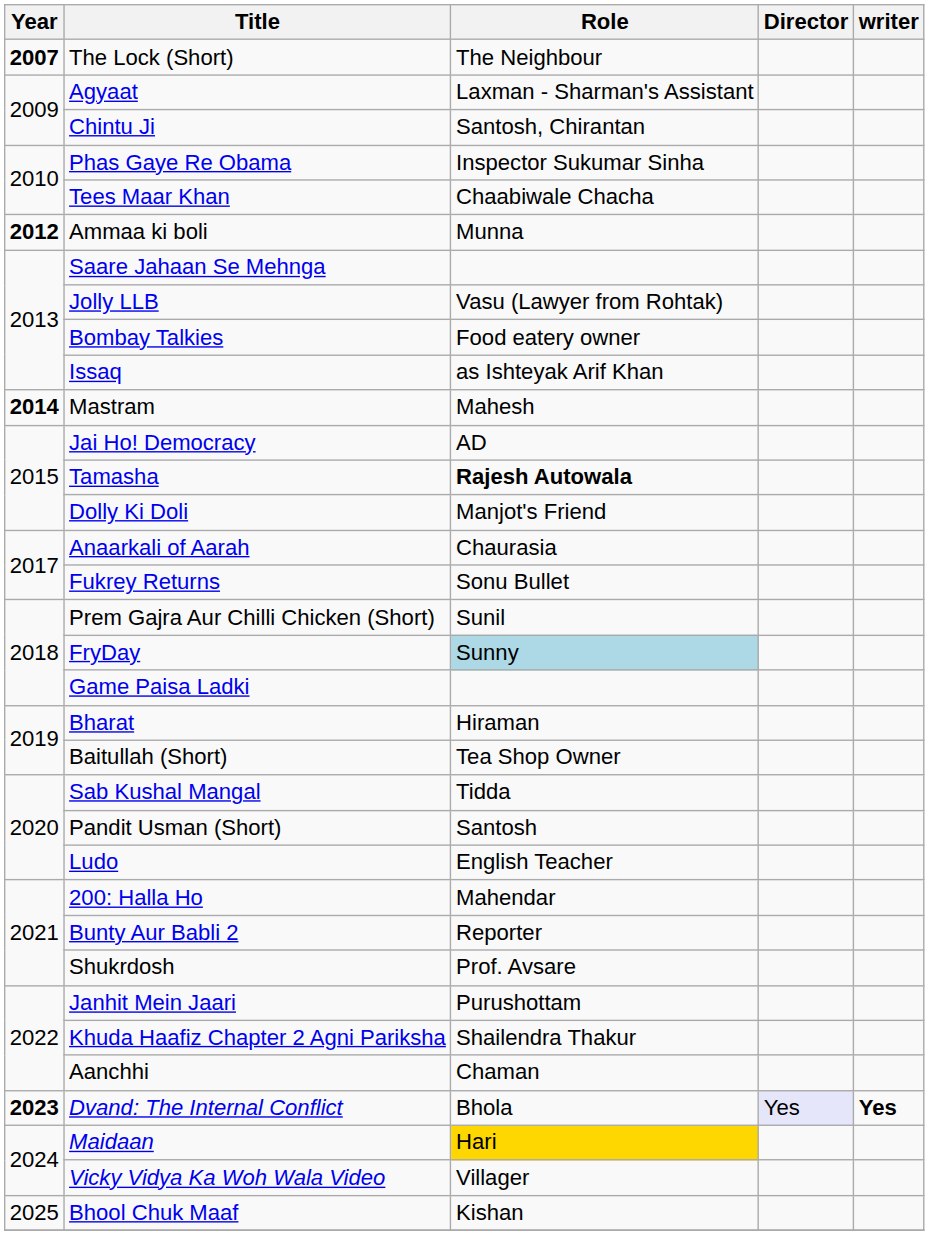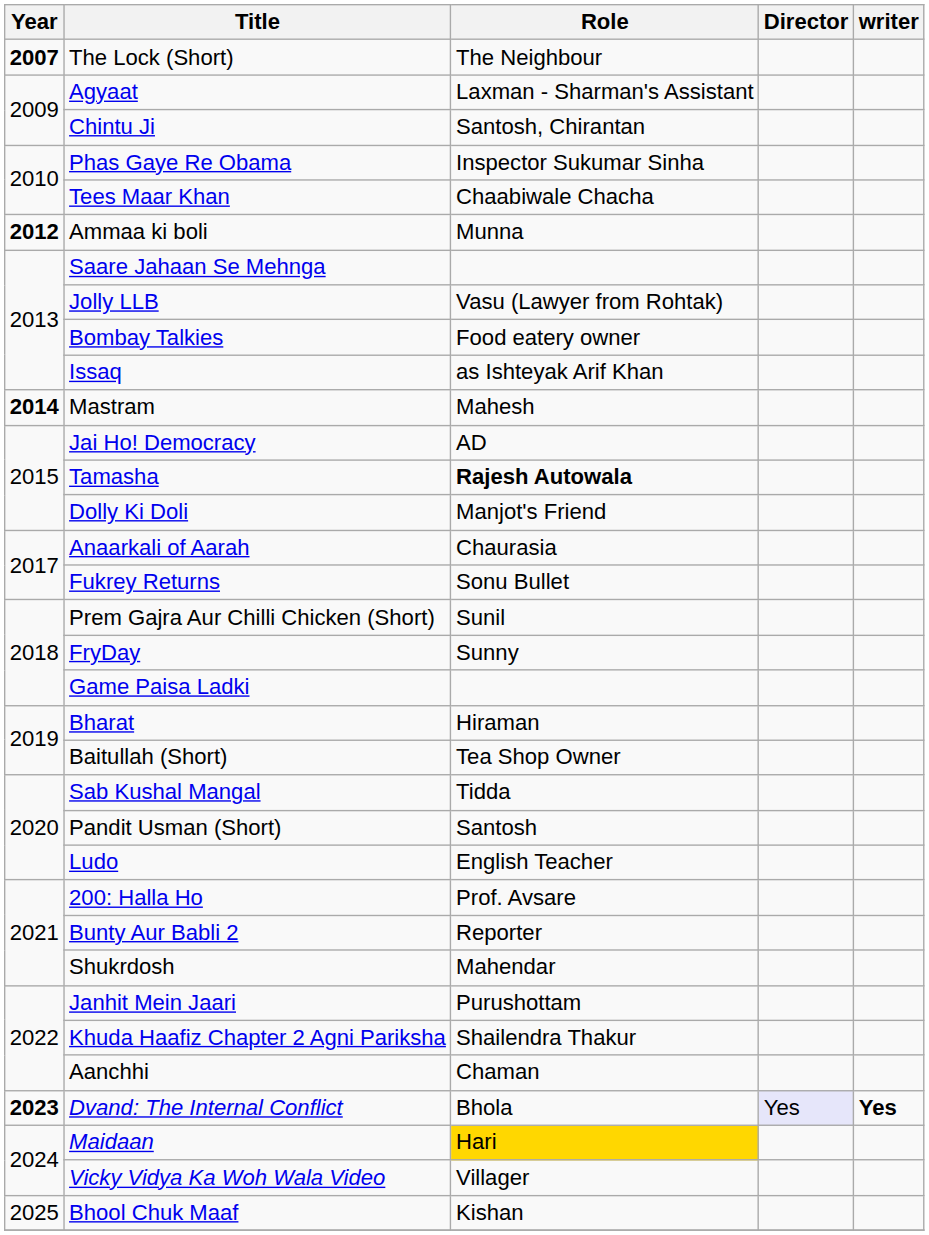 <table class="wikitable">
 <tr>
 <th>Year</th>
 <th>Title</th>
 <th>Role</th>
 <th>Director</th>
 <th>writer</th>
 </tr>
 <tr>
 <td><strong>2007</strong></td>
 <td>The Lock (Short)</td>
 <td>The Neighbour</td>
 <td></td>
 <td></td>
 </tr>
 <tr>
 <td rowspan="2">2009</td>
 <td><a href='#'>Agyaat</a></td>
 <td>Laxman - Sharman's Assistant</td>
 <td></td>
 <td></td>
 </tr>
 <tr>
 <td><a href='#'>Chintu Ji</a></td>
 <td>Santosh, Chirantan</td>
 <td></td>
 <td></td>
 </tr>
 <tr>
 <td rowspan="2">2010</td>
 <td><a href='#'>Phas Gaye Re Obama</a></td>
 <td>Inspector Sukumar Sinha</td>
 <td></td>
 <td></td>
 </tr>
 <tr>
 <td><a href='#'>Tees Maar Khan</a></td>
 <td>Chaabiwale Chacha</td>
 <td></td>
 <td></td>
 </tr>
 <tr>
 <td><strong>2012</strong></td>
 <td>Ammaa ki boli</td>
 <td>Munna</td>
 <td></td>
 <td></td>
 </tr>
 <tr>
 <td rowspan="4">2013</td>
 <td><a href='#'>Saare Jahaan Se Mehnga</a></td>
 <td></td>
 <td></td>
 <td></td>
 </tr>
 <tr>
 <td><a href='#'>Jolly LLB</a></td>
 <td>Vasu (Lawyer from Rohtak)</td>
 <td></td>
 <td></td>
 </tr>
 <tr>
 <td><a href='#'>Bombay Talkies</a></td>
 <td>Food eatery owner</td>
 <td></td>
 <td></td>
 </tr>
 <tr>
 <td><a href='#'>Issaq</a></td>
 <td>as Ishteyak Arif Khan</td>
 <td></td>
 <td></td>
 </tr>
 <tr>
 <td><strong>2014</strong></td>
 <td>Mastram</td>
 <td>Mahesh</td>
 <td></td>
 <td></td>
 </tr>
 <tr>
 <td rowspan="3">2015</td>
 <td><a href='#'>Jai Ho! Democracy</a></td>
 <td>AD</td>
 <td></td>
 <td></td>
 </tr>
 <tr>
 <td><a href='#'>Tamasha</a></td>
 <td><strong>Rajesh Autowala</strong></td>
 <td></td>
 <td></td>
 </tr>
 <tr>
 <td><a href='#'>Dolly Ki Doli</a></td>
 <td>Manjot's Friend</td>
 <td></td>
 <td></td>
 </tr>
 <tr>
 <td rowspan="2">2017</td>
 <td><a href='#'>Anaarkali of Aarah</a></td>
 <td>Chaurasia</td>
 <td></td>
 <td></td>
 </tr>
 <tr>
 <td><a href='#'>Fukrey Returns</a></td>
 <td>Sonu Bullet</td>
 <td></td>
 <td></td>
 </tr>
 <tr>
 <td rowspan="3">2018</td>
 <td>Prem Gajra Aur Chilli Chicken (Short)</td>
 <td>Sunil</td>
 <td></td>
 <td></td>
 </tr>
 <tr>
 <td><a href='#'>FryDay</a></td>
-<td style="background: lightblue;">Sunny</td>
+<td>Sunny</td>
 <td></td>
 <td></td>
 </tr>
 <tr>
 <td><a href='#'>Game Paisa Ladki</a></td>
 <td></td>
 <td></td>
 <td></td>
 </tr>
 <tr>
 <td rowspan="2">2019</td>
 <td><a href='#'>Bharat</a></td>
 <td>Hiraman</td>
 <td></td>
 <td></td>
 </tr>
 <tr>
 <td>Baitullah (Short)</td>
 <td>Tea Shop Owner</td>
 <td></td>
 <td></td>
 </tr>
 <tr>
 <td rowspan="3">2020</td>
 <td><a href='#'>Sab Kushal Mangal</a></td>
 <td>Tidda</td>
 <td></td>
 <td></td>
 </tr>
 <tr>
 <td>Pandit Usman (Short)</td>
 <td>Santosh</td>
 <td></td>
 <td></td>
 </tr>
 <tr>
 <td><a href='#'>Ludo</a></td>
 <td>English Teacher</td>
 <td></td>
 <td></td>
 </tr>
 <tr>
 <td rowspan="3">2021</td>
 <td><a href='#'>200: Halla Ho</a></td>
-<td>Mahendar</td>
+<td>Prof. Avsare</td>
 <td></td>
 <td></td>
 </tr>
 <tr>
 <td><a href='#'>Bunty Aur Babli 2</a></td>
 <td>Reporter</td>
 <td></td>
 <td></td>
 </tr>
 <tr>
 <td>Shukrdosh</td>
-<td>Prof. Avsare</td>
+<td>Mahendar</td>
 <td></td>
 <td></td>
 </tr>
 <tr>
 <td rowspan="3">2022</td>
 <td><a href='#'>Janhit Mein Jaari</a></td>
 <td>Purushottam</td>
 <td></td>
 <td></td>
 </tr>
 <tr>
 <td><a href='#'>Khuda Haafiz Chapter 2 Agni Pariksha</a></td>
 <td>Shailendra Thakur</td>
 <td></td>
 <td></td>
 </tr>
 <tr>
 <td>Aanchhi</td>
 <td>Chaman</td>
 <td></td>
 <td></td>
 </tr>
 <tr>
 <td><strong>2023</strong></td>
 <td><em><a href='#'>Dvand: The Internal Conflict</a></em></td>
 <td>Bhola</td>
 <td style="background: lavender;">Yes</td>
 <td><strong>Yes</strong></td>
 </tr>
 <tr>
 <td rowspan="2">2024</td>
 <td><em><a href='#'>Maidaan</a></em></td>
 <td style="background: gold;">Hari</td>
 <td></td>
 <td></td>
 </tr>
 <tr>
 <td><em><a href='#'>Vicky Vidya Ka Woh Wala Video</a></em></td>
 <td>Villager</td>
 <td></td>
 <td></td>
 </tr>
 <tr>
 <td>2025</td>
 <td><a href='#'>Bhool Chuk Maaf</a></td>
 <td>Kishan</td>
 <td></td>
 <td></td>
 </tr>
 <tr>
 </tr>
 </table>
